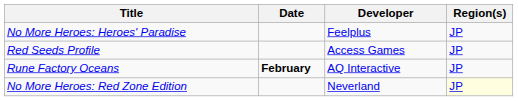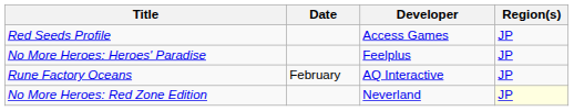 <table class="wikitable sortable" style="text-align: left; width: 80%;">
 <tr>
 <th style="width:50%;">Title</th>
 <th style="width:13%;">Date</th>
 <th style="width:24%;">Developer</th>
 <th style="width:13%;">Region(s)</th>
 </tr>
 <tr>
+<td><em><a href='#'>Red Seeds Profile</a></em></td>
+<td></td>
+<td><a href='#'>Access Games</a></td>
+<td><a href='#'>JP</a></td>
+</tr>
+<tr>
 <td><em><a href='#'>No More Heroes: Heroes' Paradise</a></em></td>
 <td></td>
 <td><a href='#'>Feelplus</a></td>
 <td><a href='#'>JP</a></td>
 </tr>
 <tr>
-<td><em><a href='#'>Red Seeds Profile</a></em></td>
-<td></td>
-<td><a href='#'>Access Games</a></td>
-<td><a href='#'>JP</a></td>
-</tr>
-<tr>
 <td><em><a href='#'>Rune Factory Oceans</a></em></td>
-<td><strong>February </strong></td>
+<td>February </td>
 <td><a href='#'>AQ Interactive</a></td>
 <td><a href='#'>JP</a></td>
 </tr>
 <tr>
 <td><em><a href='#'>No More Heroes: Red Zone Edition</a></em></td>
 <td></td>
 <td><a href='#'>Neverland</a></td>
 <td style="background: lightyellow;"><a href='#'>JP</a></td>
 </tr>
 </table>
